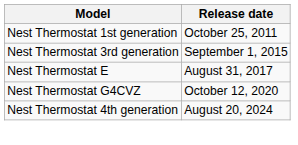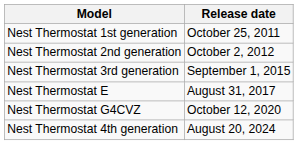 <table class="wikitable">
 <tr>
 <th>Model</th>
 <th>Release date</th>
 </tr>
 <tr>
 <td>Nest Thermostat 1st generation</td>
 <td>October 25, 2011</td>
+</tr>
+<tr>
+<td>Nest Thermostat 2nd generation</td>
+<td>October 2, 2012</td>
 </tr>
 <tr>
 <td>Nest Thermostat 3rd generation</td>
 <td>September 1, 2015</td>
 </tr>
 <tr>
 <td>Nest Thermostat E</td>
 <td>August 31, 2017</td>
 </tr>
 <tr>
 <td>Nest Thermostat G4CVZ</td>
 <td>October 12, 2020</td>
 </tr>
 <tr>
 <td>Nest Thermostat 4th generation</td>
 <td>August 20, 2024</td>
 </tr>
 </table>
